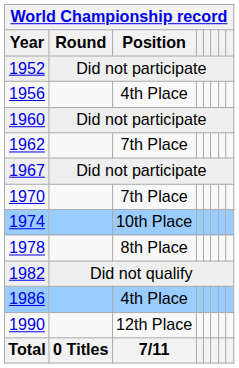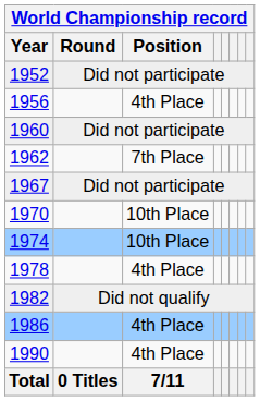 <table class="wikitable" style="text-align: center;">
 <tr>
 <th colspan=8><a href='#'>World Championship record</a></th>
 </tr>
 <tr>
 <th>Year</th>
 <th>Round</th>
 <th>Position</th>
 <th></th>
 <th></th>
 <th></th>
 <th></th>
 <th></th>
 </tr>
 <tr bgcolor="efefef">
 <td> <a href='#'>1952</a></td>
 <td colspan=7 align=center>Did not participate</td>
 </tr>
 <tr>
 <td> <a href='#'>1956</a></td>
 <td></td>
 <td>4th Place</td>
 <td></td>
 <td></td>
 <td></td>
 <td></td>
 <td></td>
 </tr>
 <tr bgcolor="efefef">
 <td> <a href='#'>1960</a></td>
 <td colspan=7 rowspan=1 align=center>Did not participate</td>
 </tr>
 <tr>
 <td> <a href='#'>1962</a></td>
 <td></td>
 <td>7th Place</td>
 <td></td>
 <td></td>
 <td></td>
 <td></td>
 <td></td>
 </tr>
 <tr bgcolor="efefef">
 <td> <a href='#'>1967</a></td>
 <td colspan=7 rowspan=1 align=center>Did not participate</td>
 </tr>
 <tr>
 <td> <a href='#'>1970</a></td>
 <td></td>
-<td>7th Place</td>
+<td>10th Place</td>
 <td></td>
 <td></td>
 <td></td>
 <td></td>
 <td></td>
 </tr>
 <tr bgcolor="#9acdff">
 <td> <a href='#'>1974</a></td>
 <td></td>
 <td>10th Place</td>
 <td></td>
 <td></td>
 <td></td>
 <td></td>
 <td></td>
 </tr>
 <tr>
 <td> <a href='#'>1978</a></td>
 <td></td>
-<td>8th Place</td>
+<td>4th Place</td>
 <td></td>
 <td></td>
 <td></td>
 <td></td>
 <td></td>
 </tr>
 <tr bgcolor="efefef">
 <td> <a href='#'>1982</a></td>
 <td colspan= 7 rowspan=1 align=center>Did not qualify</td>
 </tr>
 <tr bgcolor="#9acdff">
 <td> <a href='#'>1986</a></td>
 <td></td>
 <td>4th Place</td>
 <td></td>
 <td></td>
 <td></td>
 <td></td>
 <td></td>
 </tr>
 <tr>
 <td> <a href='#'>1990</a></td>
 <td></td>
-<td>12th Place</td>
+<td>4th Place</td>
 <td></td>
 <td></td>
 <td></td>
 <td></td>
 <td></td>
 </tr>
 <tr>
 <th>Total</th>
 <th>0 Titles</th>
 <th>7/11</th>
 <th></th>
 <th></th>
 <th></th>
 <th></th>
 <th></th>
 </tr>
 </table>
